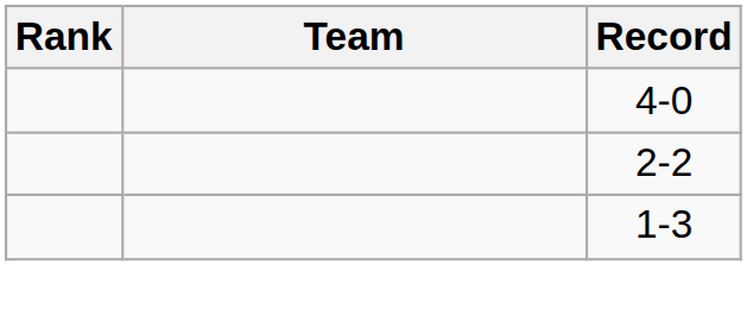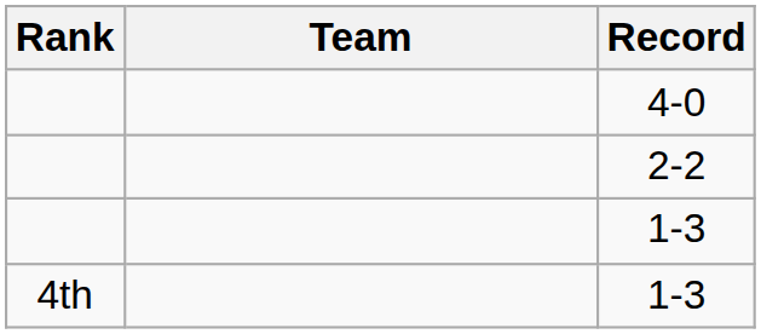 <table class=wikitable style="text-align:center;">
 <tr>
 <th>Rank</th>
 <th width=180>Team</th>
 <th>Record</th>
 </tr>
 <tr align=center>
 <td></td>
 <td align=left></td>
 <td>4-0</td>
 </tr>
 <tr align=center>
 <td></td>
 <td align=left></td>
 <td>2-2</td>
 </tr>
 <tr align=center>
 <td></td>
 <td align=left></td>
 <td>1-3</td>
 </tr>
+<tr align=center>
+<td>4th</td>
+<td align=left></td>
+<td>1-3</td>
+</tr>
 </table>
